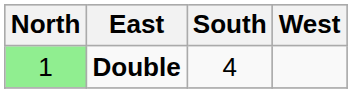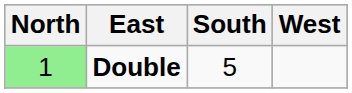 <table class=wikitable>
 <tr>
 <th>North</th>
 <th>East</th>
 <th>South</th>
 <th>West</th>
 </tr>
 <tr align=center>
 <td style="background: lightgreen;">1</td>
 <td><strong>Double</strong></td>
-<td>4</td>
+<td>5</td>
 <td></td>
 </tr>
 </table>
